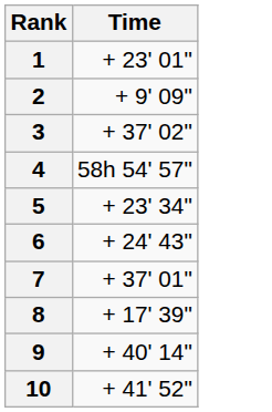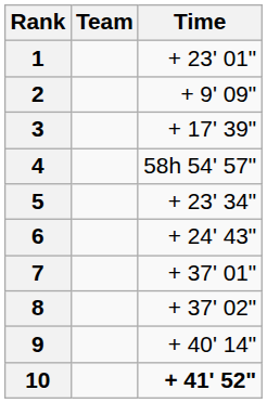 <table class="wikitable" style="margin-bottom:0;">
 <tr>
 <th scope="col">Rank</th>
+<th scope="col">Team</th>
 <th scope="col">Time</th>
 </tr>
 <tr>
 <th scope="row">1</th>
+<td>  </td>
 <td align="right">+ 23' 01"</td>
 </tr>
 <tr>
 <th scope="row">2</th>
+<td> </td>
 <td align="right">+ 9' 09"</td>
 </tr>
 <tr>
 <th scope="row">3</th>
-<td align="right">+ 37' 02"</td>
+<td> </td>
+<td align="right">+ 17' 39"</td>
 </tr>
 <tr>
 <th scope="row">4</th>
+<td> </td>
 <td align="right">58h 54' 57"</td>
 </tr>
 <tr>
 <th scope="row">5</th>
+<td> </td>
 <td align="right">+ 23' 34"</td>
 </tr>
 <tr>
 <th scope="row">6</th>
+<td> </td>
 <td align="right">+ 24' 43"</td>
 </tr>
 <tr>
 <th scope="row">7</th>
+<td> </td>
 <td align="right">+ 37' 01"</td>
 </tr>
 <tr>
 <th scope="row">8</th>
-<td align="right">+ 17' 39"</td>
+<td> </td>
+<td align="right">+ 37' 02"</td>
 </tr>
 <tr>
 <th scope="row">9</th>
+<td> </td>
 <td align="right">+ 40' 14"</td>
 </tr>
 <tr>
 <th scope="row">10</th>
-<td align="right">+ 41' 52"</td>
+<td> </td>
+<td align="right"><strong>+ 41' 52"</strong></td>
 </tr>
 </table>
